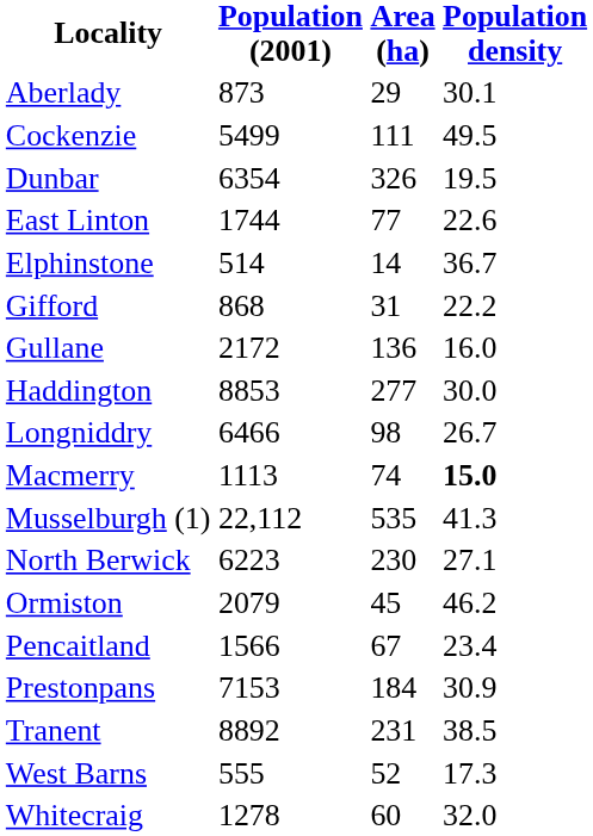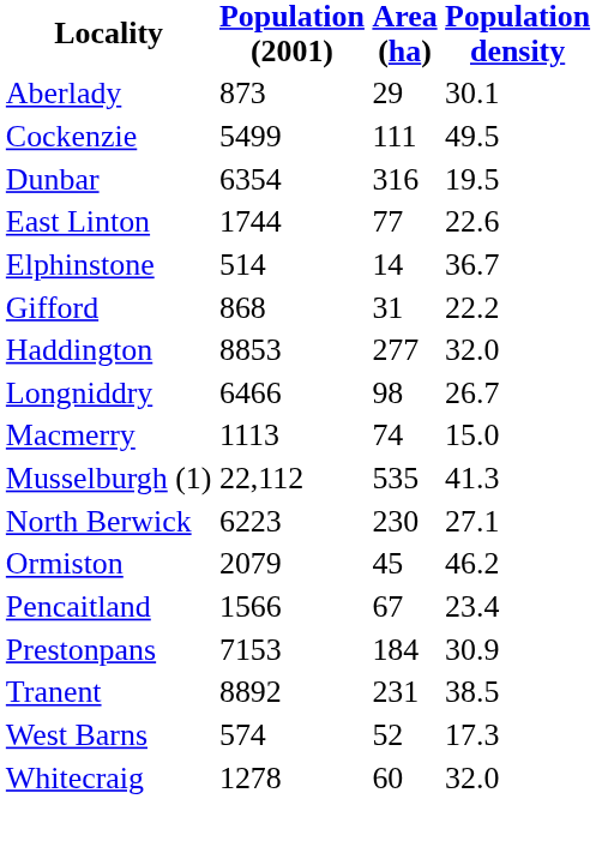 <table>
 <tr>
 <th>Locality</th>
 <th><a href='#'>Population</a><br>(2001)</th>
 <th><a href='#'>Area</a><br>(<a href='#'>ha</a>)</th>
 <th><a href='#'>Population<br>density</a></th>
 </tr>
 <tr>
 <td><a href='#'>Aberlady</a></td>
 <td>873</td>
 <td>29</td>
 <td>30.1</td>
 </tr>
 <tr>
 <td><a href='#'>Cockenzie</a></td>
 <td>5499</td>
 <td>111</td>
 <td>49.5</td>
 </tr>
 <tr>
 <td><a href='#'>Dunbar</a></td>
 <td>6354</td>
-<td>326</td>
+<td>316</td>
 <td>19.5</td>
 </tr>
 <tr>
 <td><a href='#'>East Linton</a></td>
 <td>1744</td>
 <td>77</td>
 <td>22.6</td>
 </tr>
 <tr>
 <td><a href='#'>Elphinstone</a></td>
 <td>514</td>
 <td>14</td>
 <td>36.7</td>
 </tr>
 <tr>
 <td><a href='#'>Gifford</a></td>
 <td>868</td>
 <td>31</td>
 <td>22.2</td>
 </tr>
 <tr>
-<td><a href='#'>Gullane</a></td>
-<td>2172</td>
-<td>136</td>
-<td>16.0</td>
-</tr>
-<tr>
 <td><a href='#'>Haddington</a></td>
 <td>8853</td>
 <td>277</td>
-<td>30.0</td>
+<td>32.0</td>
 </tr>
 <tr>
 <td><a href='#'>Longniddry</a></td>
 <td>6466</td>
 <td>98</td>
 <td>26.7</td>
 </tr>
 <tr>
 <td><a href='#'>Macmerry</a></td>
 <td>1113</td>
 <td>74</td>
-<td><strong>15.0</strong></td>
+<td>15.0</td>
 </tr>
 <tr>
 <td><a href='#'>Musselburgh</a> (1)</td>
 <td>22,112</td>
 <td>535</td>
 <td>41.3</td>
 </tr>
 <tr>
 <td><a href='#'>North Berwick</a></td>
 <td>6223</td>
 <td>230</td>
 <td>27.1</td>
 </tr>
 <tr>
 <td><a href='#'>Ormiston</a></td>
 <td>2079</td>
 <td>45</td>
 <td>46.2</td>
 </tr>
 <tr>
 <td><a href='#'>Pencaitland</a></td>
 <td>1566</td>
 <td>67</td>
 <td>23.4</td>
 </tr>
 <tr>
 <td><a href='#'>Prestonpans</a></td>
 <td>7153</td>
 <td>184</td>
 <td>30.9</td>
 </tr>
 <tr>
 <td><a href='#'>Tranent</a></td>
 <td>8892</td>
 <td>231</td>
 <td>38.5</td>
 </tr>
 <tr>
 <td><a href='#'>West Barns</a></td>
-<td>555</td>
+<td>574</td>
 <td>52</td>
 <td>17.3</td>
 </tr>
 <tr>
 <td><a href='#'>Whitecraig</a></td>
 <td>1278</td>
 <td>60</td>
 <td>32.0</td>
 </tr>
 <tr>
 </tr>
 </table>
